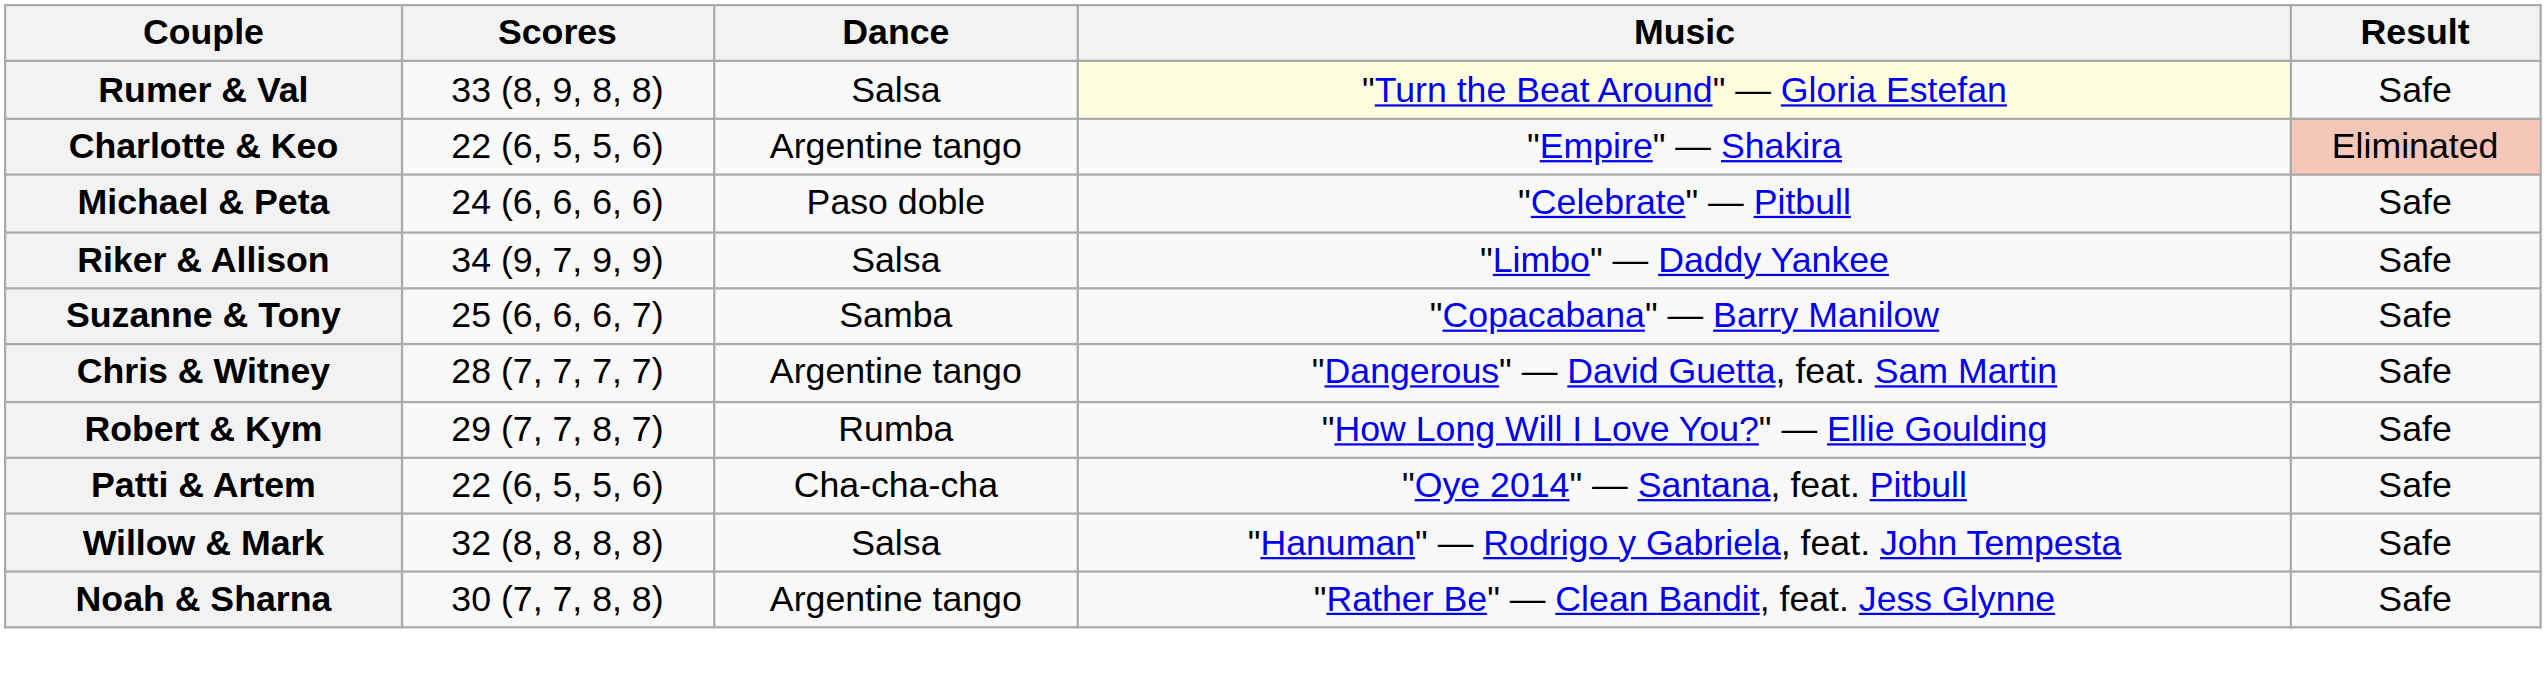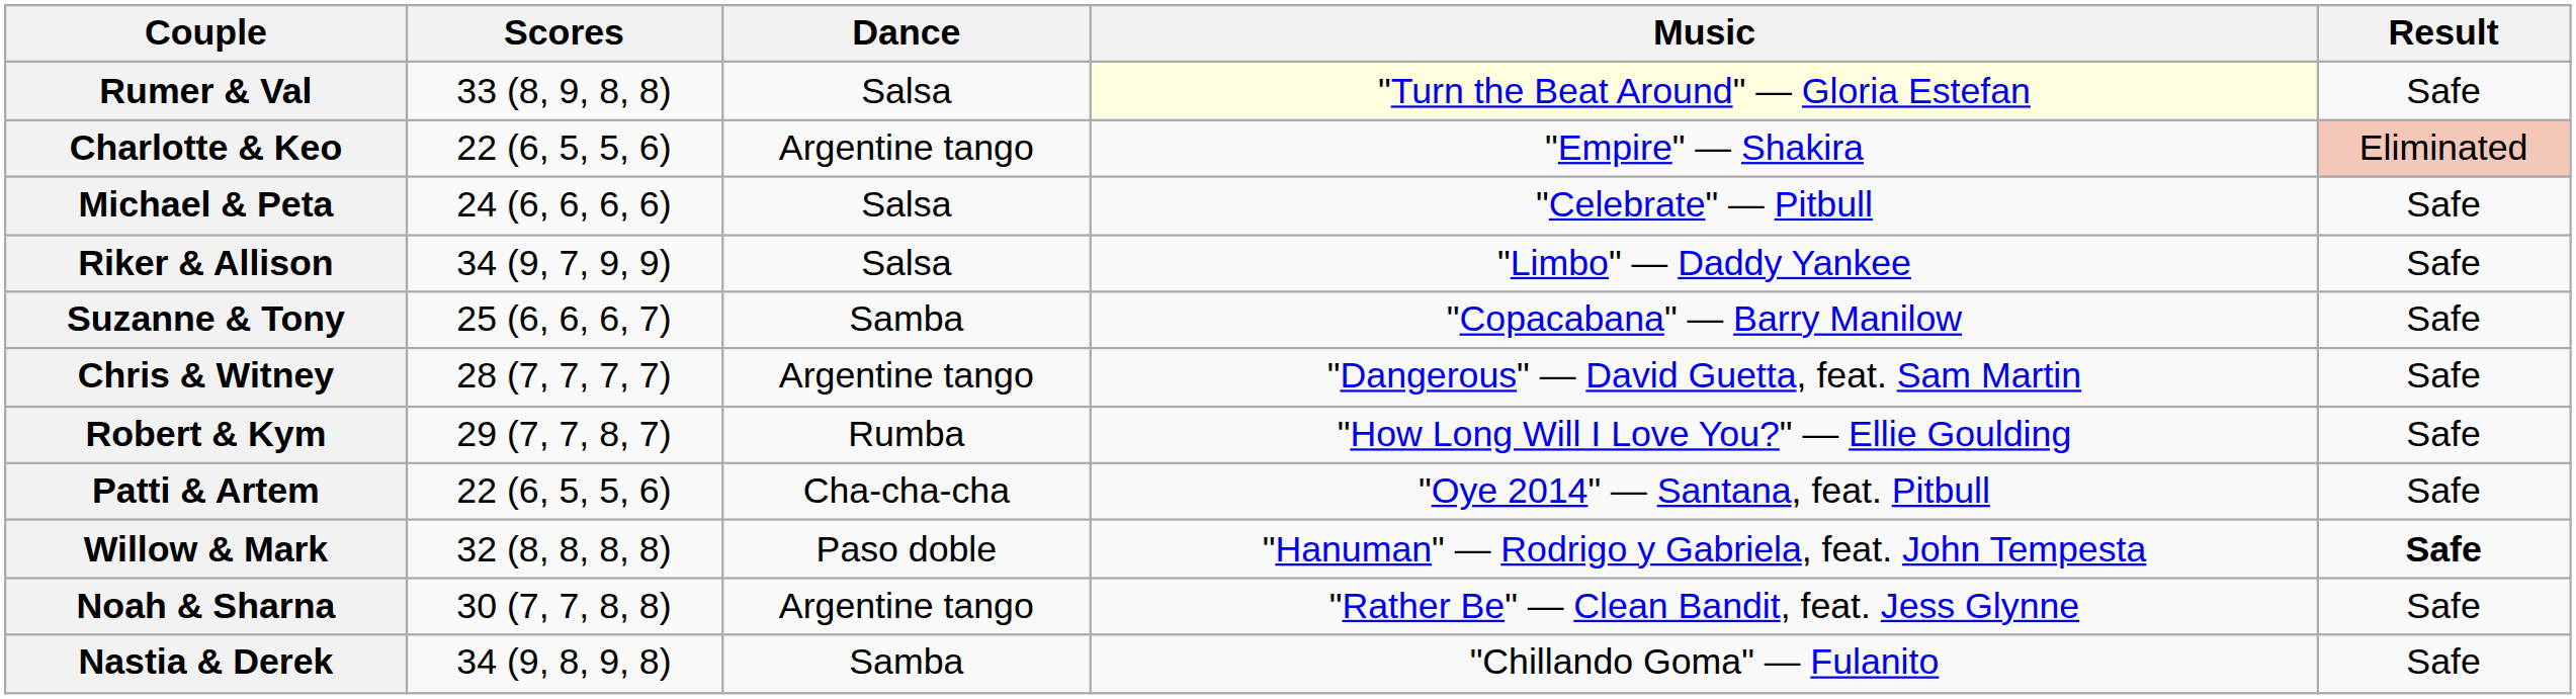 <table class="wikitable sortable" style="text-align:center; width:90%">
 <tr>
 <th scope="col">Couple</th>
 <th scope="col">Scores</th>
 <th scope="col" class="unsortable">Dance</th>
 <th scope="col" class="unsortable">Music</th>
 <th scope="col" class="unsortable">Result</th>
 </tr>
 <tr>
 <th scope="row">Rumer & Val</th>
 <td>33 (8, 9, 8, 8)</td>
 <td>Salsa</td>
 <td style="background: lightyellow;">"<a href='#'>Turn the Beat Around</a>" — <a href='#'>Gloria Estefan</a></td>
 <td>Safe</td>
 </tr>
 <tr>
 <th scope="row">Charlotte & Keo</th>
 <td>22 (6, 5, 5, 6)</td>
 <td>Argentine tango</td>
 <td>"<a href='#'>Empire</a>" — <a href='#'>Shakira</a></td>
 <td bgcolor=f4c7b8>Eliminated</td>
 </tr>
 <tr>
 <th scope="row">Michael & Peta</th>
 <td>24 (6, 6, 6, 6)</td>
-<td>Paso doble</td>
+<td>Salsa</td>
 <td>"<a href='#'>Celebrate</a>" — <a href='#'>Pitbull</a></td>
 <td>Safe</td>
 </tr>
 <tr>
 <th scope="row">Riker & Allison</th>
 <td>34 (9, 7, 9, 9)</td>
 <td>Salsa</td>
 <td>"<a href='#'>Limbo</a>" — <a href='#'>Daddy Yankee</a></td>
 <td>Safe</td>
 </tr>
 <tr>
 <th scope="row">Suzanne & Tony</th>
 <td>25 (6, 6, 6, 7)</td>
 <td>Samba</td>
 <td>"<a href='#'>Copacabana</a>" — <a href='#'>Barry Manilow</a></td>
 <td>Safe</td>
 </tr>
 <tr>
 <th scope="row">Chris & Witney</th>
 <td>28 (7, 7, 7, 7)</td>
 <td>Argentine tango</td>
 <td>"<a href='#'>Dangerous</a>" — <a href='#'>David Guetta</a>, feat. <a href='#'>Sam Martin</a></td>
 <td>Safe</td>
 </tr>
 <tr>
 <th scope="row">Robert & Kym</th>
 <td>29 (7, 7, 8, 7)</td>
 <td>Rumba</td>
 <td>"<a href='#'>How Long Will I Love You?</a>" — <a href='#'>Ellie Goulding</a></td>
 <td>Safe</td>
 </tr>
 <tr>
 <th scope="row">Patti & Artem</th>
 <td>22 (6, 5, 5, 6)</td>
 <td>Cha-cha-cha</td>
 <td>"<a href='#'>Oye 2014</a>" — <a href='#'>Santana</a>, feat. <a href='#'>Pitbull</a></td>
 <td>Safe</td>
 </tr>
 <tr>
 <th scope="row">Willow & Mark</th>
 <td>32 (8, 8, 8, 8)</td>
-<td>Salsa</td>
+<td>Paso doble</td>
 <td>"<a href='#'>Hanuman</a>" — <a href='#'>Rodrigo y Gabriela</a>, feat. <a href='#'>John Tempesta</a></td>
-<td>Safe</td>
+<td><strong>Safe</strong></td>
 </tr>
 <tr>
 <th scope="row">Noah & Sharna</th>
 <td>30 (7, 7, 8, 8)</td>
 <td>Argentine tango</td>
 <td>"<a href='#'>Rather Be</a>" — <a href='#'>Clean Bandit</a>, feat. <a href='#'>Jess Glynne</a></td>
 <td>Safe</td>
 </tr>
+<tr>
+<th scope="row">Nastia & Derek</th>
+<td>34 (9, 8, 9, 8)</td>
+<td>Samba</td>
+<td>"Chillando Goma" — <a href='#'>Fulanito</a></td>
+<td>Safe</td>
+</tr>
 </table>
